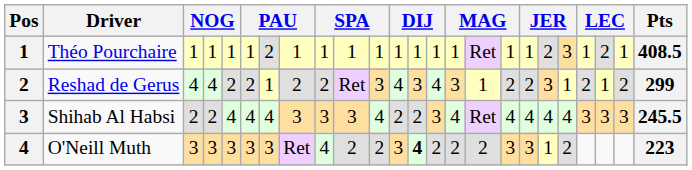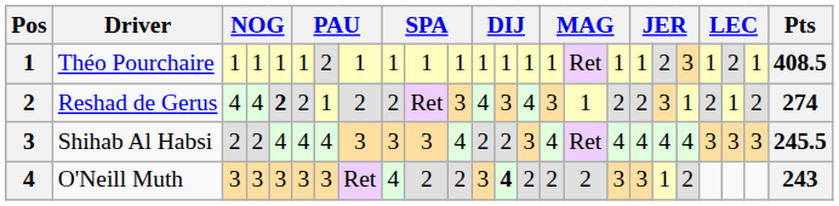 <table class="wikitable" style="font-size:85%; text-align:center">
 <tr>
 <th>Pos</th>
 <th>Driver</th>
 <th colspan=3><a href='#'>NOG</a><br></th>
 <th colspan=3><a href='#'>PAU</a><br></th>
 <th colspan=3><a href='#'>SPA</a><br></th>
 <th colspan=3><a href='#'>DIJ</a><br></th>
 <th colspan=3><a href='#'>MAG</a><br></th>
 <th colspan=3><a href='#'>JER</a><br></th>
 <th colspan=3><a href='#'>LEC</a><br></th>
 <th>Pts</th>
 </tr>
 <tr>
 <th>1</th>
 <td style="text-align:left"> <a href='#'>Théo Pourchaire</a></td>
 <td style="background:#ffffbf">1</td>
 <td style="background:#ffffbf">1</td>
 <td style="background:#ffffbf">1</td>
 <td style="background:#ffffbf">1</td>
 <td style="background:#dfdfdf">2</td>
 <td style="background:#ffffbf">1</td>
 <td style="background:#ffffbf">1</td>
 <td style="background:#ffffbf">1</td>
 <td style="background:#ffffbf">1</td>
 <td style="background:#ffffbf">1</td>
 <td style="background:#ffffbf">1</td>
 <td style="background:#ffffbf">1</td>
 <td style="background:#ffffbf">1</td>
 <td style="background:#efcfff">Ret</td>
 <td style="background:#ffffbf">1</td>
 <td style="background:#ffffbf">1</td>
 <td style="background:#dfdfdf">2</td>
 <td style="background:#ffdf9f">3</td>
 <td style="background:#ffffbf">1</td>
 <td style="background:#dfdfdf">2</td>
 <td style="background:#ffffbf">1</td>
 <th>408.5</th>
 </tr>
 <tr>
 <th>2</th>
 <td style="text-align:left" nowrap> <a href='#'>Reshad de Gerus</a></td>
 <td style="background:#dfffdf">4</td>
 <td style="background:#dfffdf">4</td>
-<td style="background:#dfdfdf">2</td>
+<td style="background:#dfdfdf"><strong>2</strong></td>
 <td style="background:#dfdfdf">2</td>
 <td style="background:#ffffbf">1</td>
 <td style="background:#dfdfdf">2</td>
 <td style="background:#dfdfdf">2</td>
 <td style="background:#efcfff">Ret</td>
 <td style="background:#ffdf9f">3</td>
 <td style="background:#dfffdf">4</td>
 <td style="background:#ffdf9f">3</td>
 <td style="background:#dfffdf">4</td>
 <td style="background:#ffdf9f">3</td>
 <td style="background:#ffffbf">1</td>
 <td style="background:#dfdfdf">2</td>
 <td style="background:#dfdfdf">2</td>
 <td style="background:#ffdf9f">3</td>
 <td style="background:#ffffbf">1</td>
 <td style="background:#dfdfdf">2</td>
 <td style="background:#ffffbf">1</td>
 <td style="background:#dfdfdf">2</td>
-<th>299</th>
+<th>274</th>
 </tr>
 <tr>
 <th>3</th>
 <td style="text-align:left"> Shihab Al Habsi</td>
 <td style="background:#dfdfdf">2</td>
 <td style="background:#dfdfdf">2</td>
 <td style="background:#dfffdf">4</td>
 <td style="background:#dfffdf">4</td>
 <td style="background:#dfffdf">4</td>
 <td style="background:#ffdf9f">3</td>
 <td style="background:#ffdf9f">3</td>
 <td style="background:#ffdf9f">3</td>
 <td style="background:#dfffdf">4</td>
 <td style="background:#dfdfdf">2</td>
 <td style="background:#dfdfdf">2</td>
 <td style="background:#ffdf9f">3</td>
 <td style="background:#dfffdf">4</td>
 <td style="background:#efcfff">Ret</td>
 <td style="background:#dfffdf">4</td>
 <td style="background:#dfffdf">4</td>
 <td style="background:#dfffdf">4</td>
 <td style="background:#dfffdf">4</td>
 <td style="background:#ffdf9f">3</td>
 <td style="background:#ffdf9f">3</td>
 <td style="background:#ffdf9f">3</td>
 <th>245.5</th>
 </tr>
 <tr>
 <th>4</th>
 <td style="text-align:left"> O'Neill Muth</td>
 <td style="background:#ffdf9f">3</td>
 <td style="background:#ffdf9f">3</td>
 <td style="background:#ffdf9f">3</td>
 <td style="background:#ffdf9f">3</td>
 <td style="background:#ffdf9f">3</td>
 <td style="background:#efcfff">Ret</td>
 <td style="background:#dfffdf">4</td>
 <td style="background:#dfdfdf">2</td>
 <td style="background:#dfdfdf">2</td>
 <td style="background:#ffdf9f">3</td>
 <td style="background:#dfffdf"><strong>4</strong></td>
 <td style="background:#dfdfdf">2</td>
 <td style="background:#dfdfdf">2</td>
 <td style="background:#dfdfdf">2</td>
 <td style="background:#ffdf9f">3</td>
 <td style="background:#ffdf9f">3</td>
 <td style="background:#ffffbf">1</td>
 <td style="background:#dfdfdf">2</td>
 <td></td>
 <td></td>
 <td></td>
-<th>223</th>
+<th>243</th>
 </tr>
 </table>
